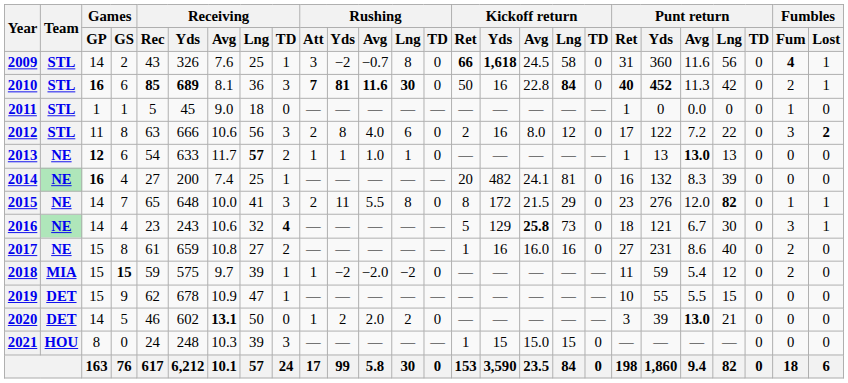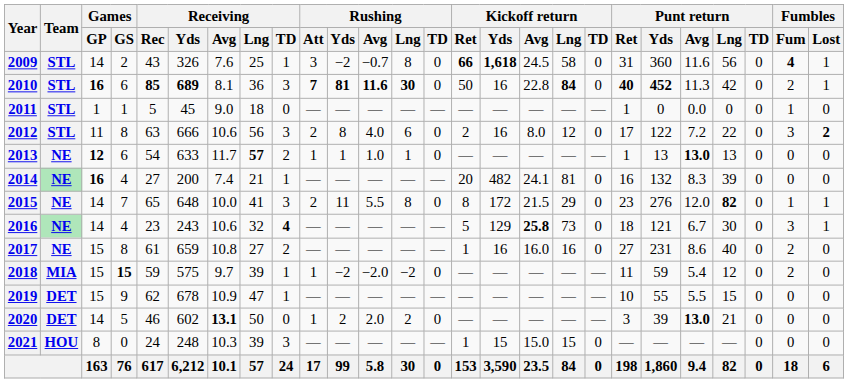 <table class="wikitable" style="text-align:center;">
 <tr>
 <th rowspan="2">Year</th>
 <th rowspan="2">Team</th>
 <th colspan="2">Games</th>
 <th colspan="5">Receiving</th>
 <th colspan="5">Rushing</th>
 <th colspan="5">Kickoff return</th>
 <th colspan="5">Punt return</th>
 <th colspan="2">Fumbles</th>
 </tr>
 <tr>
 <th>GP</th>
 <th>GS</th>
 <th>Rec</th>
 <th>Yds</th>
 <th>Avg</th>
 <th>Lng</th>
 <th>TD</th>
 <th>Att</th>
 <th>Yds</th>
 <th>Avg</th>
 <th>Lng</th>
 <th>TD</th>
 <th>Ret</th>
 <th>Yds</th>
 <th>Avg</th>
 <th>Lng</th>
 <th>TD</th>
 <th>Ret</th>
 <th>Yds</th>
 <th>Avg</th>
 <th>Lng</th>
 <th>TD</th>
 <th>Fum</th>
 <th>Lost</th>
 </tr>
 <tr>
 <th><a href='#'>2009</a></th>
 <th><a href='#'>STL</a></th>
 <td>14</td>
 <td>2</td>
 <td>43</td>
 <td>326</td>
 <td>7.6</td>
 <td>25</td>
 <td>1</td>
 <td>3</td>
 <td>−2</td>
 <td>−0.7</td>
 <td>8</td>
 <td>0</td>
 <td><strong>66</strong></td>
 <td><strong>1,618</strong></td>
 <td>24.5</td>
 <td>58</td>
 <td>0</td>
 <td>31</td>
 <td>360</td>
 <td>11.6</td>
 <td>56</td>
 <td>0</td>
 <td><strong>4</strong></td>
 <td>1</td>
 </tr>
 <tr>
 <th><a href='#'>2010</a></th>
 <th><a href='#'>STL</a></th>
 <td><strong>16</strong></td>
 <td>6</td>
 <td><strong>85</strong></td>
 <td><strong>689</strong></td>
 <td>8.1</td>
 <td>36</td>
 <td>3</td>
 <td><strong>7</strong></td>
 <td><strong>81</strong></td>
 <td><strong>11.6</strong></td>
 <td><strong>30</strong></td>
 <td>0</td>
 <td>50</td>
 <td>16</td>
 <td>22.8</td>
 <td><strong>84</strong></td>
 <td>0</td>
 <td><strong>40</strong></td>
 <td><strong>452</strong></td>
 <td>11.3</td>
 <td>42</td>
 <td>0</td>
 <td>2</td>
 <td>1</td>
 </tr>
 <tr>
 <th><a href='#'>2011</a></th>
 <th><a href='#'>STL</a></th>
 <td>1</td>
 <td>1</td>
 <td>5</td>
 <td>45</td>
 <td>9.0</td>
 <td>18</td>
 <td>0</td>
 <td>—</td>
 <td>—</td>
 <td>—</td>
 <td>—</td>
 <td>—</td>
 <td>—</td>
 <td>—</td>
 <td>—</td>
 <td>—</td>
 <td>—</td>
 <td>1</td>
 <td>0</td>
 <td>0.0</td>
 <td>0</td>
 <td>0</td>
 <td>1</td>
 <td>0</td>
 </tr>
 <tr>
 <th><a href='#'>2012</a></th>
 <th><a href='#'>STL</a></th>
 <td>11</td>
 <td>8</td>
 <td>63</td>
 <td>666</td>
 <td>10.6</td>
 <td>56</td>
 <td>3</td>
 <td>2</td>
 <td>8</td>
 <td>4.0</td>
 <td>6</td>
 <td>0</td>
 <td>2</td>
 <td>16</td>
 <td>8.0</td>
 <td>12</td>
 <td>0</td>
 <td>17</td>
 <td>122</td>
 <td>7.2</td>
 <td>22</td>
 <td>0</td>
 <td>3</td>
 <td><strong>2</strong></td>
 </tr>
 <tr>
 <th><a href='#'>2013</a></th>
 <th><a href='#'>NE</a></th>
 <td><strong>12</strong></td>
 <td>6</td>
 <td>54</td>
 <td>633</td>
 <td>11.7</td>
 <td><strong>57</strong></td>
 <td>2</td>
 <td>1</td>
 <td>1</td>
 <td>1.0</td>
 <td>1</td>
 <td>0</td>
 <td>—</td>
 <td>—</td>
 <td>—</td>
 <td>—</td>
 <td>—</td>
 <td>1</td>
 <td>13</td>
 <td><strong>13.0</strong></td>
 <td>13</td>
 <td>0</td>
 <td>0</td>
 <td>0</td>
 </tr>
 <tr>
 <th><a href='#'>2014</a></th>
 <th style="background:#afe6ba;"><a href='#'>NE</a></th>
 <td><strong>16</strong></td>
 <td>4</td>
 <td>27</td>
 <td>200</td>
 <td>7.4</td>
-<td>25</td>
+<td>21</td>
 <td>1</td>
 <td>—</td>
 <td>—</td>
 <td>—</td>
 <td>—</td>
 <td>—</td>
 <td>20</td>
 <td>482</td>
 <td>24.1</td>
 <td>81</td>
 <td>0</td>
 <td>16</td>
 <td>132</td>
 <td>8.3</td>
 <td>39</td>
 <td>0</td>
 <td>0</td>
 <td>0</td>
 </tr>
 <tr>
 <th><a href='#'>2015</a></th>
 <th><a href='#'>NE</a></th>
 <td>14</td>
 <td>7</td>
 <td>65</td>
 <td>648</td>
 <td>10.0</td>
 <td>41</td>
 <td>3</td>
 <td>2</td>
 <td>11</td>
 <td>5.5</td>
 <td>8</td>
 <td>0</td>
 <td>8</td>
 <td>172</td>
 <td>21.5</td>
 <td>29</td>
 <td>0</td>
 <td>23</td>
 <td>276</td>
 <td>12.0</td>
 <td><strong>82</strong></td>
 <td>0</td>
 <td>1</td>
 <td>1</td>
 </tr>
 <tr>
 <th><a href='#'>2016</a></th>
 <th style="background:#afe6ba;"><a href='#'>NE</a></th>
 <td>14</td>
 <td>4</td>
 <td>23</td>
 <td>243</td>
 <td>10.6</td>
 <td>32</td>
 <td><strong>4</strong></td>
 <td>—</td>
 <td>—</td>
 <td>—</td>
 <td>—</td>
 <td>—</td>
 <td>5</td>
 <td>129</td>
 <td><strong>25.8</strong></td>
 <td>73</td>
 <td>0</td>
 <td>18</td>
 <td>121</td>
 <td>6.7</td>
 <td>30</td>
 <td>0</td>
 <td>3</td>
 <td>1</td>
 </tr>
 <tr>
 <th><a href='#'>2017</a></th>
 <th><a href='#'>NE</a></th>
 <td>15</td>
 <td>8</td>
 <td>61</td>
 <td>659</td>
 <td>10.8</td>
 <td>27</td>
 <td>2</td>
 <td>—</td>
 <td>—</td>
 <td>—</td>
 <td>—</td>
 <td>—</td>
 <td>1</td>
 <td>16</td>
 <td>16.0</td>
 <td>16</td>
 <td>0</td>
 <td>27</td>
 <td>231</td>
 <td>8.6</td>
 <td>40</td>
 <td>0</td>
 <td>2</td>
 <td>0</td>
 </tr>
 <tr>
 <th><a href='#'>2018</a></th>
 <th><a href='#'>MIA</a></th>
 <td>15</td>
 <td><strong>15</strong></td>
 <td>59</td>
 <td>575</td>
 <td>9.7</td>
 <td>39</td>
 <td>1</td>
 <td>1</td>
 <td>−2</td>
 <td>−2.0</td>
 <td>−2</td>
 <td>0</td>
 <td>—</td>
 <td>—</td>
 <td>—</td>
 <td>—</td>
 <td>—</td>
 <td>11</td>
 <td>59</td>
 <td>5.4</td>
 <td>12</td>
 <td>0</td>
 <td>2</td>
 <td>0</td>
 </tr>
 <tr>
 <th><a href='#'>2019</a></th>
 <th><a href='#'>DET</a></th>
 <td>15</td>
 <td>9</td>
 <td>62</td>
 <td>678</td>
 <td>10.9</td>
 <td>47</td>
 <td>1</td>
 <td>—</td>
 <td>—</td>
 <td>—</td>
 <td>—</td>
 <td>—</td>
 <td>—</td>
 <td>—</td>
 <td>—</td>
 <td>—</td>
 <td>—</td>
 <td>10</td>
 <td>55</td>
 <td>5.5</td>
 <td>15</td>
 <td>0</td>
 <td>0</td>
 <td>0</td>
 </tr>
 <tr>
 <th><a href='#'>2020</a></th>
 <th><a href='#'>DET</a></th>
 <td>14</td>
 <td>5</td>
 <td>46</td>
 <td>602</td>
 <td><strong>13.1</strong></td>
 <td>50</td>
 <td>0</td>
 <td>1</td>
 <td>2</td>
 <td>2.0</td>
 <td>2</td>
 <td>0</td>
 <td>—</td>
 <td>—</td>
 <td>—</td>
 <td>—</td>
 <td>—</td>
 <td>3</td>
 <td>39</td>
 <td><strong>13.0</strong></td>
 <td>21</td>
 <td>0</td>
 <td>0</td>
 <td>0</td>
 </tr>
 <tr>
 <th><a href='#'>2021</a></th>
 <th><a href='#'>HOU</a></th>
 <td>8</td>
 <td>0</td>
 <td>24</td>
 <td>248</td>
 <td>10.3</td>
 <td>39</td>
 <td>3</td>
 <td>—</td>
 <td>—</td>
 <td>—</td>
 <td>—</td>
 <td>—</td>
 <td>1</td>
 <td>15</td>
 <td>15.0</td>
 <td>15</td>
 <td>0</td>
 <td>—</td>
 <td>—</td>
 <td>—</td>
 <td>—</td>
 <td>0</td>
 <td>0</td>
 <td>0</td>
 </tr>
 <tr>
 <th colspan="2"></th>
 <th>163</th>
 <th>76</th>
 <th>617</th>
 <th>6,212</th>
 <th>10.1</th>
 <th>57</th>
 <th>24</th>
 <th>17</th>
 <th>99</th>
 <th>5.8</th>
 <th>30</th>
 <th>0</th>
 <th>153</th>
 <th>3,590</th>
 <th>23.5</th>
 <th>84</th>
 <th>0</th>
 <th>198</th>
 <th>1,860</th>
 <th>9.4</th>
 <th>82</th>
 <th>0</th>
 <th>18</th>
 <th>6</th>
 </tr>
 </table>
